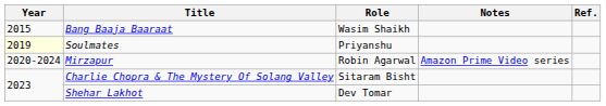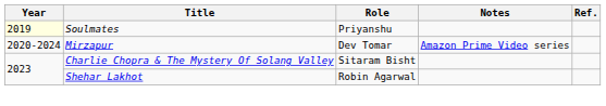 <table class="wikitable sortable">
 <tr>
 <th>Year</th>
 <th>Title</th>
 <th>Role</th>
 <th>Notes</th>
 <th>Ref.</th>
-</tr>
-<tr>
-<td>2015</td>
-<td scope="row"><a href='#'><em>Bang Baaja Baaraat</em></a></td>
-<td>Wasim Shaikh</td>
-<td></td>
-<td></td>
 </tr>
 <tr>
 <td style="background: lightyellow;">2019</td>
 <td scope="row"><em>Soulmates</em></td>
 <td>Priyanshu</td>
 <td></td>
 <td></td>
 </tr>
 <tr>
 <td>2020-2024</td>
 <td scope="row"><em><a href='#'>Mirzapur</a></em></td>
-<td>Robin Agarwal</td>
+<td>Dev Tomar</td>
 <td><a href='#'>Amazon Prime Video</a> series</td>
 <td></td>
 </tr>
 <tr>
 <td rowspan="2">2023</td>
 <td scope="row"><em><a href='#'>Charlie Chopra & The Mystery Of Solang Valley</a></em></td>
 <td>Sitaram Bisht</td>
 <td></td>
 <td></td>
 </tr>
 <tr>
 <td><em><a href='#'>Shehar Lakhot</a></em></td>
-<td>Dev Tomar</td>
+<td>Robin Agarwal</td>
 <td></td>
 <td></td>
 </tr>
 </table>
